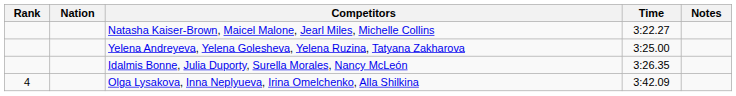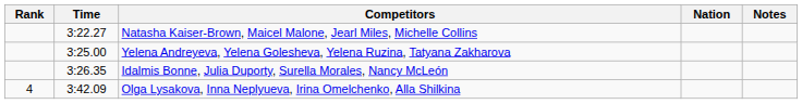 <table class="wikitable sortable" width=80% style="text-align:center; font-size:95%">
 <tr>
 <th>Rank</th>
+<th>Time</th>
+<th>Competitors</th>
 <th>Nation</th>
-<th>Competitors</th>
-<th>Time</th>
 <th>Notes</th>
 </tr>
 <tr>
 <td></td>
+<td>3:22.27</td>
+<td align=left><a href='#'>Natasha Kaiser-Brown</a>, <a href='#'>Maicel Malone</a>, <a href='#'>Jearl Miles</a>, <a href='#'>Michelle Collins</a></td>
 <td align=left></td>
-<td align=left><a href='#'>Natasha Kaiser-Brown</a>, <a href='#'>Maicel Malone</a>, <a href='#'>Jearl Miles</a>, <a href='#'>Michelle Collins</a></td>
-<td>3:22.27</td>
 <td></td>
 </tr>
 <tr>
 <td></td>
+<td>3:25.00</td>
+<td align=left><a href='#'>Yelena Andreyeva</a>, <a href='#'>Yelena Golesheva</a>, <a href='#'>Yelena Ruzina</a>, <a href='#'>Tatyana Zakharova</a></td>
 <td align=left></td>
-<td align=left><a href='#'>Yelena Andreyeva</a>, <a href='#'>Yelena Golesheva</a>, <a href='#'>Yelena Ruzina</a>, <a href='#'>Tatyana Zakharova</a></td>
-<td>3:25.00</td>
 <td></td>
 </tr>
 <tr>
 <td></td>
+<td>3:26.35</td>
+<td align=left><a href='#'>Idalmis Bonne</a>, <a href='#'>Julia Duporty</a>, <a href='#'>Surella Morales</a>, <a href='#'>Nancy McLeón</a></td>
 <td align=left></td>
-<td align=left><a href='#'>Idalmis Bonne</a>, <a href='#'>Julia Duporty</a>, <a href='#'>Surella Morales</a>, <a href='#'>Nancy McLeón</a></td>
-<td>3:26.35</td>
 <td></td>
 </tr>
 <tr>
 <td>4</td>
+<td>3:42.09</td>
+<td align=left><a href='#'>Olga Lysakova</a>, <a href='#'>Inna Neplyueva</a>, <a href='#'>Irina Omelchenko</a>, <a href='#'>Alla Shilkina</a></td>
 <td align=left></td>
-<td align=left><a href='#'>Olga Lysakova</a>, <a href='#'>Inna Neplyueva</a>, <a href='#'>Irina Omelchenko</a>, <a href='#'>Alla Shilkina</a></td>
-<td>3:42.09</td>
 <td></td>
 </tr>
 </table>
